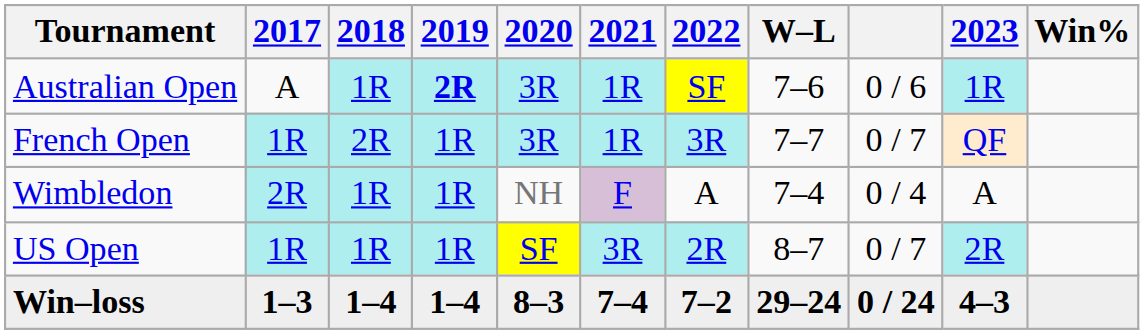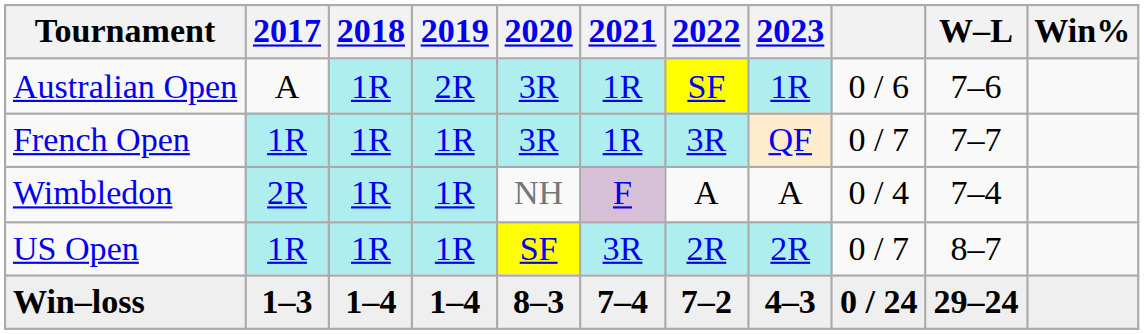 <table class="wikitable" style="text-align:center">
 <tr>
 <th>Tournament</th>
 <th><a href='#'>2017</a></th>
 <th><a href='#'>2018</a></th>
 <th><a href='#'>2019</a></th>
 <th><a href='#'>2020</a></th>
 <th><a href='#'>2021</a></th>
 <th><a href='#'>2022</a></th>
+<th><a href='#'>2023</a></th>
+<th></th>
 <th>W–L</th>
-<th></th>
-<th><a href='#'>2023</a></th>
 <th>Win%</th>
 </tr>
 <tr>
 <td align="left"><a href='#'>Australian Open</a></td>
 <td>A</td>
 <td bgcolor="afeeee"><a href='#'>1R</a></td>
-<td bgcolor="afeeee"><strong><a href='#'>2R</a></strong></td>
+<td bgcolor="afeeee"><a href='#'>2R</a></td>
 <td bgcolor="afeeee"><a href='#'>3R</a></td>
 <td bgcolor="afeeee"><a href='#'>1R</a></td>
 <td bgcolor="yellow"><a href='#'>SF</a></td>
+<td bgcolor="afeeee"><a href='#'>1R</a></td>
+<td>0 / 6</td>
 <td>7–6</td>
-<td>0 / 6</td>
-<td bgcolor="afeeee"><a href='#'>1R</a></td>
 <td></td>
 </tr>
 <tr>
 <td align="left"><a href='#'>French Open</a></td>
 <td bgcolor="afeeee"><a href='#'>1R</a></td>
-<td bgcolor="afeeee"><a href='#'>2R</a></td>
+<td bgcolor="afeeee"><a href='#'>1R</a></td>
 <td bgcolor="afeeee"><a href='#'>1R</a></td>
 <td bgcolor="afeeee"><a href='#'>3R</a></td>
 <td bgcolor="afeeee"><a href='#'>1R</a></td>
 <td bgcolor="afeeee"><a href='#'>3R</a></td>
+<td bgcolor=ffebcd><a href='#'>QF</a></td>
+<td>0 / 7</td>
 <td>7–7</td>
-<td>0 / 7</td>
-<td bgcolor=ffebcd><a href='#'>QF</a></td>
 <td></td>
 </tr>
 <tr>
 <td align="left"><a href='#'>Wimbledon</a></td>
 <td bgcolor="afeeee"><a href='#'>2R</a></td>
 <td bgcolor="afeeee"><a href='#'>1R</a></td>
 <td bgcolor="afeeee"><a href='#'>1R</a></td>
 <td style="color:#767676">NH</td>
 <td bgcolor="thistle"><a href='#'>F</a></td>
 <td>A</td>
+<td>A</td>
+<td>0 / 4</td>
 <td>7–4</td>
-<td>0 / 4</td>
-<td>A</td>
 <td></td>
 </tr>
 <tr>
 <td align="left"><a href='#'>US Open</a></td>
 <td bgcolor="afeeee"><a href='#'>1R</a></td>
 <td bgcolor="afeeee"><a href='#'>1R</a></td>
 <td bgcolor="afeeee"><a href='#'>1R</a></td>
 <td bgcolor="yellow"><a href='#'>SF</a></td>
 <td bgcolor="afeeee"><a href='#'>3R</a></td>
 <td bgcolor=afeeee><a href='#'>2R</a></td>
+<td bgcolor=afeeee><a href='#'>2R</a></td>
+<td>0 / 7</td>
 <td>8–7</td>
-<td>0 / 7</td>
-<td bgcolor=afeeee><a href='#'>2R</a></td>
 <td></td>
 </tr>
 <tr style="background:#efefef;font-weight:bold">
 <td align="left">Win–loss</td>
 <td>1–3</td>
 <td>1–4</td>
 <td>1–4</td>
 <td>8–3</td>
 <td>7–4</td>
 <td>7–2</td>
+<td>4–3</td>
+<td>0 / 24</td>
 <td>29–24</td>
-<td>0 / 24</td>
-<td>4–3</td>
 <td></td>
 </tr>
 </table>
